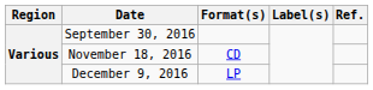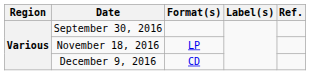 <table class="wikitable" style="text-align:center;">
 <tr>
 <th scope="col">Region</th>
 <th scope="col">Date</th>
 <th scope="col">Format(s)</th>
 <th scope="col">Label(s)</th>
 <th scope="col">Ref.</th>
 </tr>
 <tr>
 <th rowspan="3">Various</th>
 <td>September 30, 2016</td>
 <td></td>
 <td rowspan="3"></td>
 <td></td>
 </tr>
 <tr>
 <td>November 18, 2016</td>
-<td><a href='#'>CD</a></td>
+<td><a href='#'>LP</a></td>
 <td></td>
 </tr>
 <tr>
 <td>December 9, 2016</td>
-<td><a href='#'>LP</a></td>
+<td><a href='#'>CD</a></td>
 <td></td>
 </tr>
 </table>
